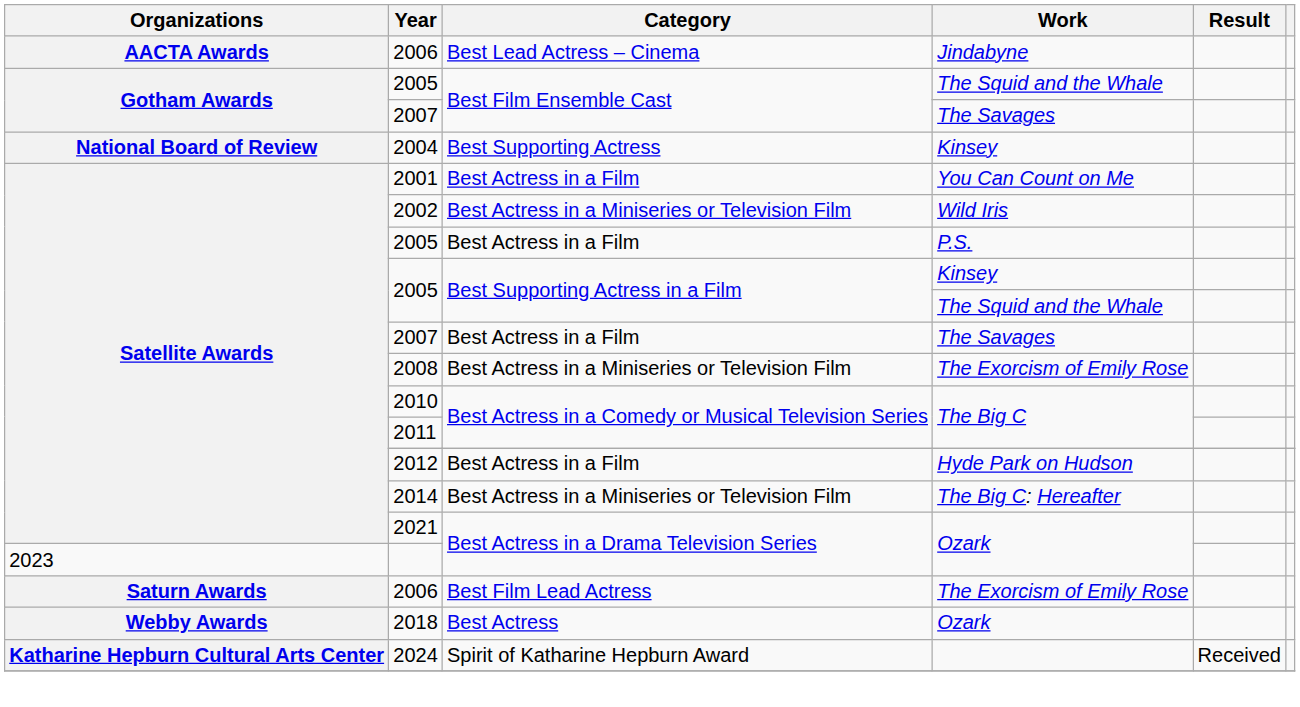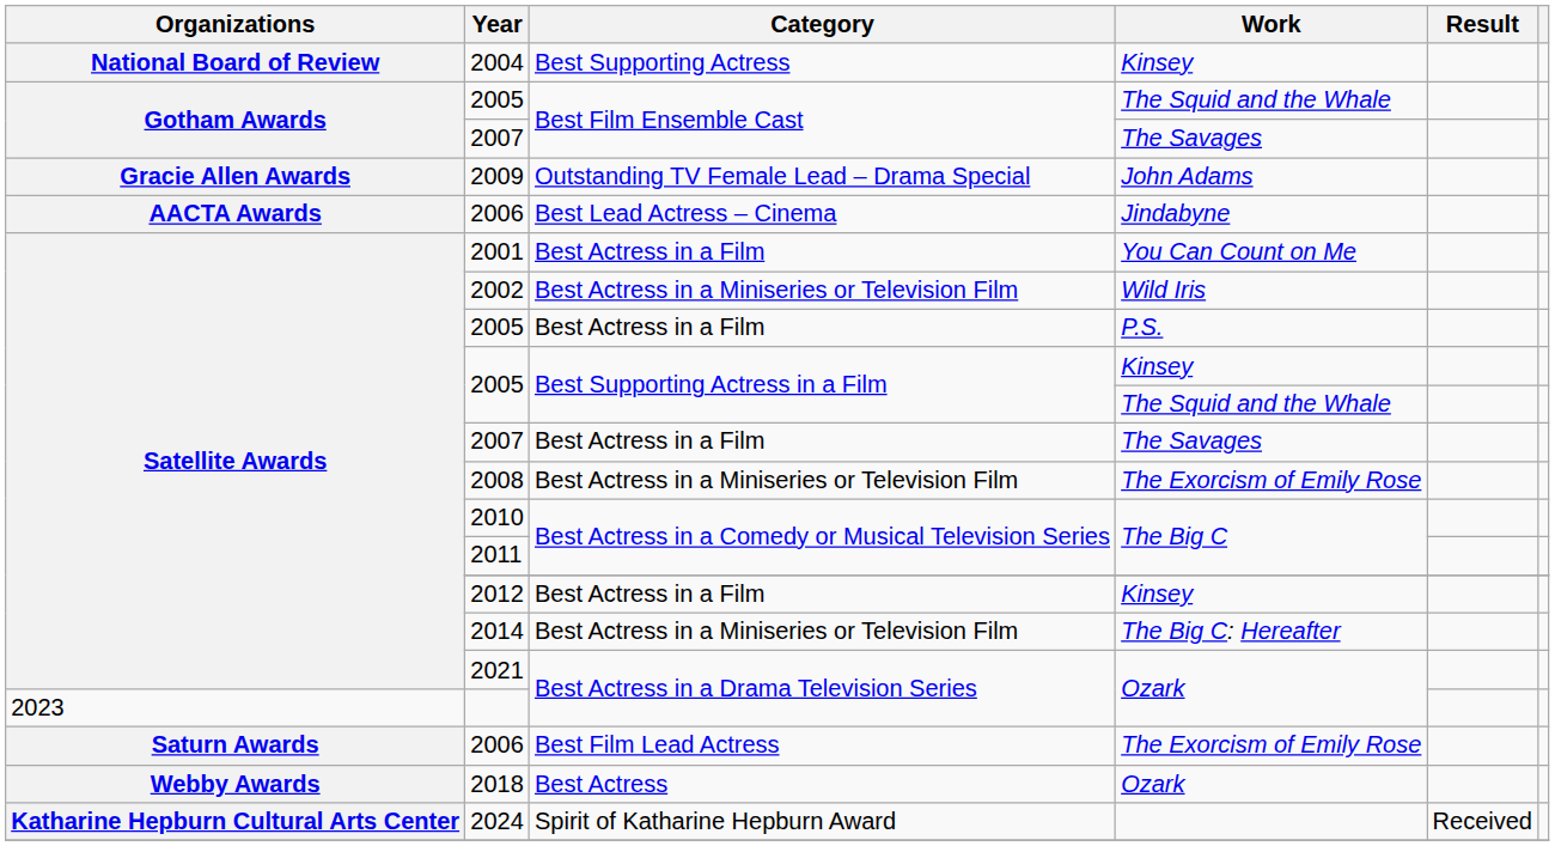 <table class= "wikitable plainrowheaders sortable">
 <tr>
 <th>Organizations</th>
 <th scope="col">Year</th>
 <th scope="col">Category</th>
 <th scope="col">Work</th>
 <th scope="col">Result</th>
 <th scope="col" class="unsortable"></th>
 </tr>
 <tr>
-<th scope="row" rowspan="1"><a href='#'>AACTA Awards</a></th>
-<td>2006</td>
-<td><a href='#'>Best Lead Actress – Cinema</a></td>
-<td><em><a href='#'>Jindabyne</a></em></td>
+<th scope="row" rowspan="1"><a href='#'>National Board of Review</a></th>
+<td>2004</td>
+<td><a href='#'>Best Supporting Actress</a></td>
+<td><em><a href='#'>Kinsey</a></em></td>
 <td></td>
 <td></td>
 </tr>
 <tr>
 <th scope="row" rowspan="2"><a href='#'>Gotham Awards</a></th>
 <td>2005</td>
 <td rowspan=2><a href='#'>Best Film Ensemble Cast</a></td>
 <td><em><a href='#'>The Squid and the Whale</a></em></td>
 <td></td>
 <td></td>
 </tr>
 <tr>
 <td>2007</td>
 <td><em><a href='#'>The Savages</a></em></td>
 <td></td>
 <td></td>
 </tr>
 <tr>
-<th scope="row" rowspan="1"><a href='#'>National Board of Review</a></th>
-<td>2004</td>
-<td><a href='#'>Best Supporting Actress</a></td>
-<td><em><a href='#'>Kinsey</a></em></td>
+<th scope="row" rowspan="1"><a href='#'>Gracie Allen Awards</a></th>
+<td>2009</td>
+<td><a href='#'>Outstanding TV Female Lead – Drama Special</a></td>
+<td><em><a href='#'>John Adams</a></em></td>
+<td></td>
+<td></td>
+</tr>
+<tr>
+<th scope="row" rowspan="1"><a href='#'>AACTA Awards</a></th>
+<td>2006</td>
+<td><a href='#'>Best Lead Actress – Cinema</a></td>
+<td><em><a href='#'>Jindabyne</a></em></td>
 <td></td>
 <td></td>
 </tr>
 <tr>
 <th scope="row" rowspan="13"><a href='#'>Satellite Awards</a></th>
 <td>2001</td>
 <td><a href='#'>Best Actress in a Film</a></td>
 <td><em><a href='#'>You Can Count on Me</a></em></td>
 <td></td>
 <td></td>
 </tr>
 <tr>
 <td>2002</td>
 <td><a href='#'>Best Actress in a Miniseries or Television Film</a></td>
 <td><em><a href='#'>Wild Iris</a></em></td>
 <td></td>
 <td></td>
 </tr>
 <tr>
 <td>2005</td>
 <td>Best Actress in a Film</td>
 <td><em><a href='#'>P.S.</a></em></td>
 <td></td>
 <td></td>
 </tr>
 <tr>
 <td rowspan=2>2005</td>
 <td rowspan=2><a href='#'>Best Supporting Actress in a Film</a></td>
 <td><em><a href='#'>Kinsey</a></em></td>
 <td></td>
 <td></td>
 </tr>
 <tr>
 <td><em><a href='#'>The Squid and the Whale</a></em></td>
 <td></td>
 <td></td>
 </tr>
 <tr>
 <td>2007</td>
 <td>Best Actress in a Film</td>
 <td><em><a href='#'>The Savages</a></em></td>
 <td></td>
 <td></td>
 </tr>
 <tr>
 <td>2008</td>
 <td>Best Actress in a Miniseries or Television Film</td>
 <td><em><a href='#'>The Exorcism of Emily Rose</a></em></td>
 <td></td>
 <td></td>
 </tr>
 <tr>
 <td>2010</td>
 <td rowspan=2><a href='#'>Best Actress in a Comedy or Musical Television Series</a></td>
 <td rowspan=2><em><a href='#'>The Big C</a></em></td>
 <td></td>
 <td></td>
 </tr>
 <tr>
 <td>2011</td>
 <td></td>
 <td></td>
 </tr>
 <tr>
 </tr>
 <tr>
 <td>2012</td>
 <td>Best Actress in a Film</td>
-<td><em><a href='#'>Hyde Park on Hudson</a></em></td>
+<td><em><a href='#'>Kinsey</a></em></td>
 <td></td>
 <td></td>
 </tr>
 <tr>
 <td>2014</td>
 <td>Best Actress in a Miniseries or Television Film</td>
 <td><em><a href='#'>The Big C</a>: <a href='#'>Hereafter</a></em></td>
 <td></td>
 <td></td>
 </tr>
 <tr>
 <td>2021</td>
 <td rowspan=2><a href='#'>Best Actress in a Drama Television Series</a></td>
 <td rowspan=2><em><a href='#'>Ozark</a></em></td>
 <td></td>
 <td></td>
 </tr>
 <tr>
 <td>2023</td>
 <td></td>
 <td></td>
 </tr>
 <tr>
 <th scope="row" rowspan="1"><a href='#'>Saturn Awards</a></th>
 <td>2006</td>
 <td><a href='#'>Best Film Lead Actress</a></td>
 <td><em><a href='#'>The Exorcism of Emily Rose</a></em></td>
 <td></td>
 <td></td>
 </tr>
 <tr>
 <th scope="row" rowspan="1"><a href='#'>Webby Awards</a></th>
 <td>2018</td>
 <td><a href='#'>Best Actress</a></td>
 <td><em><a href='#'>Ozark</a></em></td>
 <td></td>
 <td></td>
 </tr>
 <tr>
 <th><a href='#'>Katharine Hepburn Cultural Arts Center</a></th>
 <td>2024</td>
 <td>Spirit of Katharine Hepburn Award</td>
 <td></td>
 <td>Received</td>
 <td></td>
 </tr>
 <tr>
 </tr>
 </table>
